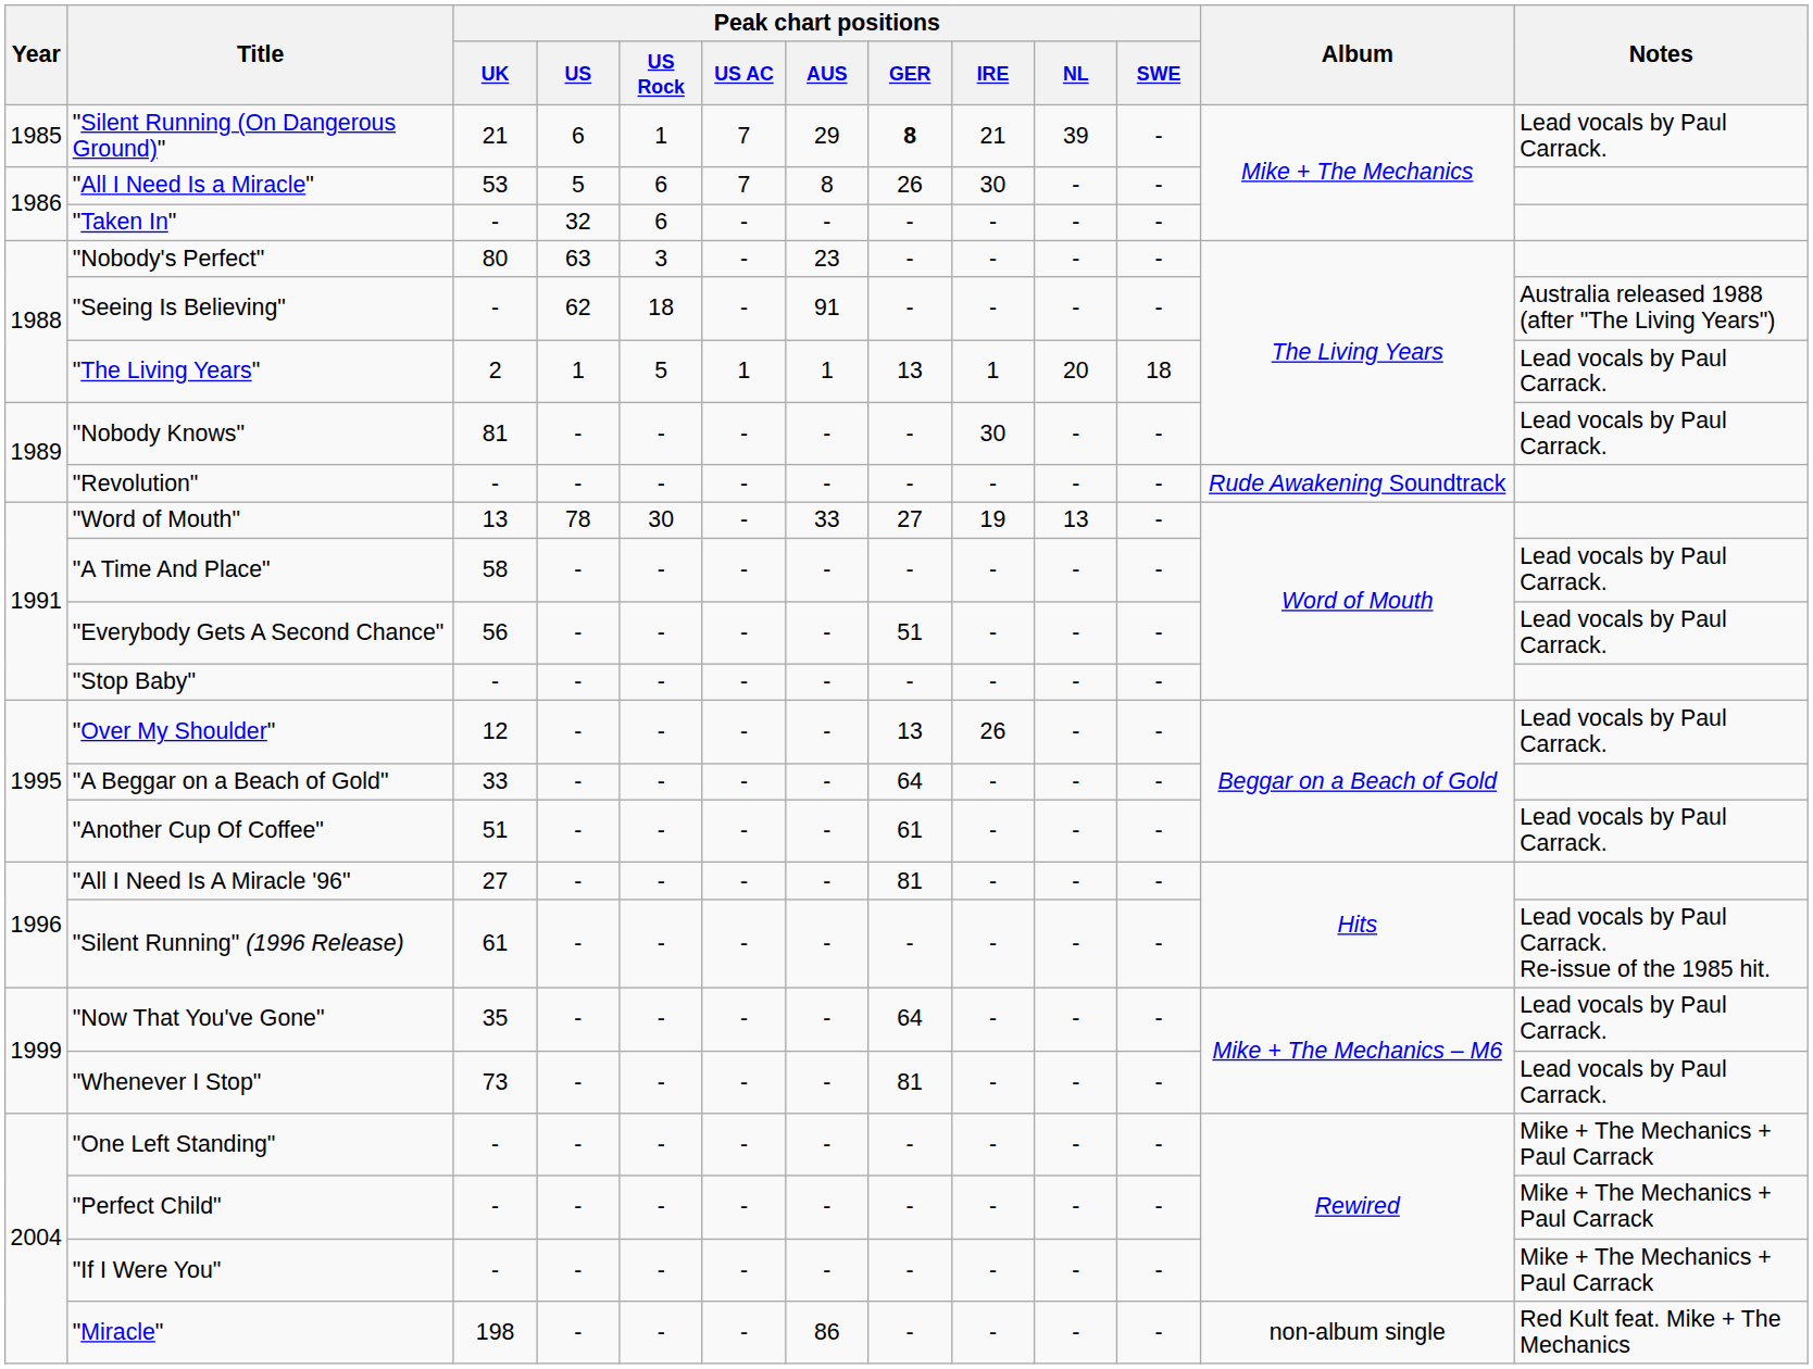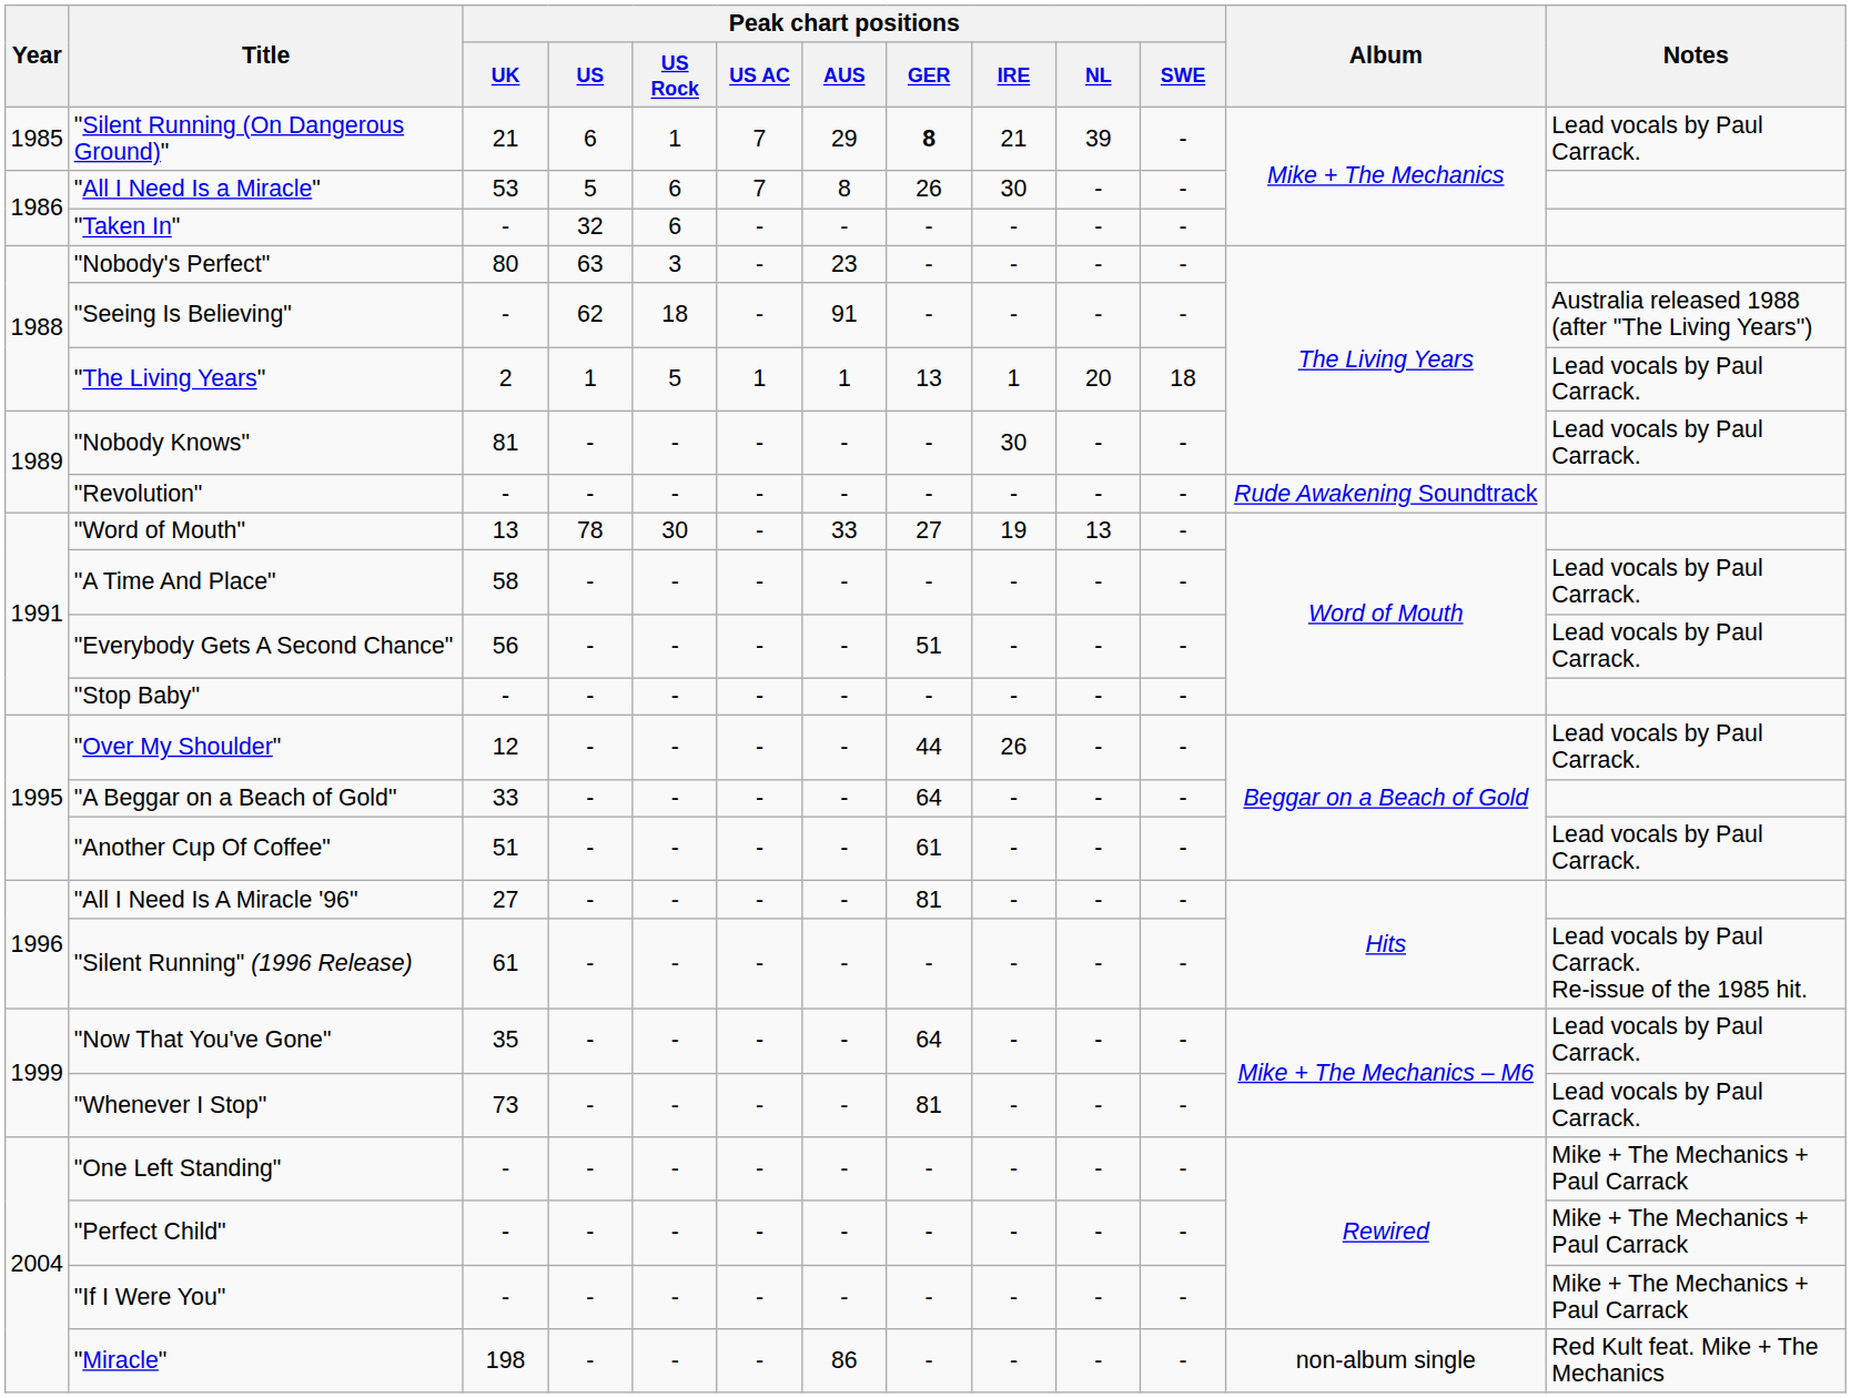 <table class="wikitable">
 <tr>
 <th rowspan="2">Year</th>
 <th rowspan="2" width="260">Title</th>
 <th colspan="9">Peak chart positions</th>
 <th rowspan="2" width="210">Album</th>
 <th rowspan="2">Notes</th>
 </tr>
 <tr>
 <th width="50"><small><a href='#'>UK</a></small></th>
 <th width="50"><small><a href='#'>US</a></small></th>
 <th width="50"><small><a href='#'>US Rock</a></small></th>
 <th width="50"><small><a href='#'>US AC</a></small></th>
 <th width="50"><small><a href='#'>AUS</a></small></th>
 <th width="50"><small><a href='#'>GER</a></small></th>
 <th width="50"><small><a href='#'>IRE</a></small></th>
 <th width="50"><small><a href='#'>NL</a></small></th>
 <th width="50"><small><a href='#'>SWE</a></small></th>
 </tr>
 <tr>
 <td>1985</td>
 <td>"<a href='#'>Silent Running (On Dangerous Ground)</a>"</td>
 <td align="center">21</td>
 <td align="center">6</td>
 <td align="center">1</td>
 <td align="center">7</td>
 <td align="center">29</td>
 <td align="center"><strong>8</strong></td>
 <td align="center">21</td>
 <td align="center">39</td>
 <td align="center">-</td>
 <td align="center" rowspan=3><em><a href='#'>Mike + The Mechanics</a></em></td>
 <td>Lead vocals by Paul Carrack.</td>
 </tr>
 <tr>
 <td rowspan=2>1986</td>
 <td>"<a href='#'>All I Need Is a Miracle</a>"</td>
 <td align="center">53</td>
 <td align="center">5</td>
 <td align="center">6</td>
 <td align="center">7</td>
 <td align="center">8</td>
 <td align="center">26</td>
 <td align="center">30</td>
 <td align="center">-</td>
 <td align="center">-</td>
 <td></td>
 </tr>
 <tr>
 <td>"<a href='#'>Taken In</a>"</td>
 <td align="center">-</td>
 <td align="center">32</td>
 <td align="center">6</td>
 <td align="center">-</td>
 <td align="center">-</td>
 <td align="center">-</td>
 <td align="center">-</td>
 <td align="center">-</td>
 <td align="center">-</td>
 <td></td>
 </tr>
 <tr>
 <td rowspan=3>1988</td>
 <td>"Nobody's Perfect"</td>
 <td align="center">80</td>
 <td align="center">63</td>
 <td align="center">3</td>
 <td align="center">-</td>
 <td align="center">23</td>
 <td align="center">-</td>
 <td align="center">-</td>
 <td align="center">-</td>
 <td align="center">-</td>
 <td align="center" rowspan=4><em><a href='#'>The Living Years</a></em></td>
 <td></td>
 </tr>
 <tr>
 <td>"Seeing Is Believing"</td>
 <td align="center">-</td>
 <td align="center">62</td>
 <td align="center">18</td>
 <td align="center">-</td>
 <td align="center">91</td>
 <td align="center">-</td>
 <td align="center">-</td>
 <td align="center">-</td>
 <td align="center">-</td>
 <td>Australia released 1988 (after "The Living Years")</td>
 </tr>
 <tr>
 <td>"<a href='#'>The Living Years</a>"</td>
 <td align="center">2</td>
 <td align="center">1</td>
 <td align="center">5</td>
 <td align="center">1</td>
 <td align="center">1</td>
 <td align="center">13</td>
 <td align="center">1</td>
 <td align="center">20</td>
 <td align="center">18</td>
 <td>Lead vocals by Paul Carrack.</td>
 </tr>
 <tr>
 <td rowspan=2>1989</td>
 <td>"Nobody Knows"</td>
 <td align="center">81</td>
 <td align="center">-</td>
 <td align="center">-</td>
 <td align="center">-</td>
 <td align="center">-</td>
 <td align="center">-</td>
 <td align="center">30</td>
 <td align="center">-</td>
 <td align="center">-</td>
 <td>Lead vocals by Paul Carrack.</td>
 </tr>
 <tr>
 <td>"Revolution"</td>
 <td align="center">-</td>
 <td align="center">-</td>
 <td align="center">-</td>
 <td align="center">-</td>
 <td align="center">-</td>
 <td align="center">-</td>
 <td align="center">-</td>
 <td align="center">-</td>
 <td align="center">-</td>
 <td align="center"><a href='#'><em>Rude Awakening</em> Soundtrack</a></td>
 </tr>
 <tr>
 <td rowspan=4>1991</td>
 <td>"Word of Mouth"</td>
 <td align="center">13</td>
 <td align="center">78</td>
 <td align="center">30</td>
 <td align="center">-</td>
 <td align="center">33</td>
 <td align="center">27</td>
 <td align="center">19</td>
 <td align="center">13</td>
 <td align="center">-</td>
 <td align="center" rowspan=4><em><a href='#'>Word of Mouth</a></em></td>
 <td></td>
 </tr>
 <tr>
 <td>"A Time And Place"</td>
 <td align="center">58</td>
 <td align="center">-</td>
 <td align="center">-</td>
 <td align="center">-</td>
 <td align="center">-</td>
 <td align="center">-</td>
 <td align="center">-</td>
 <td align="center">-</td>
 <td align="center">-</td>
 <td>Lead vocals by Paul Carrack.</td>
 </tr>
 <tr>
 <td>"Everybody Gets A Second Chance"</td>
 <td align="center">56</td>
 <td align="center">-</td>
 <td align="center">-</td>
 <td align="center">-</td>
 <td align="center">-</td>
 <td align="center">51</td>
 <td align="center">-</td>
 <td align="center">-</td>
 <td align="center">-</td>
 <td>Lead vocals by Paul Carrack.</td>
 </tr>
 <tr>
 <td>"Stop Baby"</td>
 <td align="center">-</td>
 <td align="center">-</td>
 <td align="center">-</td>
 <td align="center">-</td>
 <td align="center">-</td>
 <td align="center">-</td>
 <td align="center">-</td>
 <td align="center">-</td>
 <td align="center">-</td>
 <td></td>
 </tr>
 <tr>
 <td rowspan=3>1995</td>
 <td>"<a href='#'>Over My Shoulder</a>"</td>
 <td align="center">12</td>
 <td align="center">-</td>
 <td align="center">-</td>
 <td align="center">-</td>
 <td align="center">-</td>
-<td align="center">13</td>
+<td align="center">44</td>
 <td align="center">26</td>
 <td align="center">-</td>
 <td align="center">-</td>
 <td align="center" rowspan=3><em><a href='#'>Beggar on a Beach of Gold</a></em></td>
 <td>Lead vocals by Paul Carrack.</td>
 </tr>
 <tr>
 <td>"A Beggar on a Beach of Gold"</td>
 <td align="center">33</td>
 <td align="center">-</td>
 <td align="center">-</td>
 <td align="center">-</td>
 <td align="center">-</td>
 <td align="center">64</td>
 <td align="center">-</td>
 <td align="center">-</td>
 <td align="center">-</td>
 <td></td>
 </tr>
 <tr>
 <td>"Another Cup Of Coffee"</td>
 <td align="center">51</td>
 <td align="center">-</td>
 <td align="center">-</td>
 <td align="center">-</td>
 <td align="center">-</td>
 <td align="center">61</td>
 <td align="center">-</td>
 <td align="center">-</td>
 <td align="center">-</td>
 <td>Lead vocals by Paul Carrack.</td>
 </tr>
 <tr>
 <td rowspan=2>1996</td>
 <td>"All I Need Is A Miracle '96"</td>
 <td align="center">27</td>
 <td align="center">-</td>
 <td align="center">-</td>
 <td align="center">-</td>
 <td align="center">-</td>
 <td align="center">81</td>
 <td align="center">-</td>
 <td align="center">-</td>
 <td align="center">-</td>
 <td align="center" rowspan=2><em><a href='#'>Hits</a></em></td>
 <td></td>
 </tr>
 <tr>
 <td>"Silent Running" <em>(1996 Release)</em></td>
 <td align="center">61</td>
 <td align="center">-</td>
 <td align="center">-</td>
 <td align="center">-</td>
 <td align="center">-</td>
 <td align="center">-</td>
 <td align="center">-</td>
 <td align="center">-</td>
 <td align="center">-</td>
 <td>Lead vocals by Paul Carrack. <br>Re-issue of the 1985 hit.</td>
 </tr>
 <tr>
 <td rowspan="2">1999</td>
 <td>"Now That You've Gone"</td>
 <td align="center">35</td>
 <td align="center">-</td>
 <td align="center">-</td>
 <td align="center">-</td>
 <td align="center">-</td>
 <td align="center">64</td>
 <td align="center">-</td>
 <td align="center">-</td>
 <td align="center">-</td>
 <td align="center" rowspan="2"><em><a href='#'>Mike + The Mechanics – M6</a></em></td>
 <td>Lead vocals by Paul Carrack.</td>
 </tr>
 <tr>
 <td>"Whenever I Stop"</td>
 <td align="center">73</td>
 <td align="center">-</td>
 <td align="center">-</td>
 <td align="center">-</td>
 <td align="center">-</td>
 <td align="center">81</td>
 <td align="center">-</td>
 <td align="center">-</td>
 <td align="center">-</td>
 <td>Lead vocals by Paul Carrack.</td>
 </tr>
 <tr>
 <td rowspan="4">2004</td>
 <td>"One Left Standing"</td>
 <td align="center">-</td>
 <td align="center">-</td>
 <td align="center">-</td>
 <td align="center">-</td>
 <td align="center">-</td>
 <td align="center">-</td>
 <td align="center">-</td>
 <td align="center">-</td>
 <td align="center">-</td>
 <td align="center" rowspan="3"><em><a href='#'>Rewired</a></em></td>
 <td>Mike + The Mechanics + Paul Carrack</td>
 </tr>
 <tr>
 <td>"Perfect Child"</td>
 <td align="center">-</td>
 <td align="center">-</td>
 <td align="center">-</td>
 <td align="center">-</td>
 <td align="center">-</td>
 <td align="center">-</td>
 <td align="center">-</td>
 <td align="center">-</td>
 <td align="center">-</td>
 <td>Mike + The Mechanics + Paul Carrack</td>
 </tr>
 <tr>
 <td>"If I Were You"</td>
 <td align="center">-</td>
 <td align="center">-</td>
 <td align="center">-</td>
 <td align="center">-</td>
 <td align="center">-</td>
 <td align="center">-</td>
 <td align="center">-</td>
 <td align="center">-</td>
 <td align="center">-</td>
 <td>Mike + The Mechanics + Paul Carrack</td>
 </tr>
 <tr>
 <td>"<a href='#'>Miracle</a>"</td>
 <td align="center">198</td>
 <td align="center">-</td>
 <td align="center">-</td>
 <td align="center">-</td>
 <td align="center">86</td>
 <td align="center">-</td>
 <td align="center">-</td>
 <td align="center">-</td>
 <td align="center">-</td>
 <td align="center">non-album single</td>
 <td>Red Kult feat. Mike + The Mechanics</td>
 </tr>
 </table>
